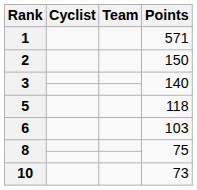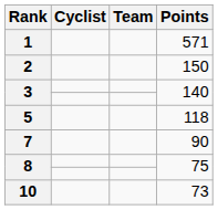 <table class="wikitable">
 <tr>
 <th scope="col">Rank</th>
 <th scope="col">Cyclist</th>
 <th scope="col">Team</th>
 <th scope="col">Points</th>
 </tr>
 <tr>
 <th scope="row">1</th>
 <td></td>
 <td></td>
 <td style="text-align:right;">571</td>
 </tr>
 <tr>
 <th scope="row">2</th>
 <td></td>
 <td></td>
 <td style="text-align:right;">150</td>
 </tr>
 <tr>
 <th scope="row" rowspan="2">3</th>
 <td></td>
 <td></td>
 <td style="text-align:right;" rowspan="2">140</td>
 </tr>
 <tr>
 <td></td>
 <td></td>
 </tr>
 <tr>
 <th scope="row">5</th>
 <td></td>
 <td></td>
 <td style="text-align:right;">118</td>
 </tr>
 <tr>
-<th scope="row">6</th>
+<th scope="row">7</th>
 <td></td>
 <td></td>
-<td style="text-align:right;">103</td>
+<td style="text-align:right;">90</td>
 </tr>
 <tr>
 <th scope="row" rowspan="2">8</th>
 <td></td>
 <td></td>
 <td style="text-align:right;" rowspan="2">75</td>
 </tr>
 <tr>
 <td></td>
 <td></td>
 </tr>
 <tr>
 <th scope="row">10</th>
 <td></td>
 <td></td>
 <td style="text-align:right;">73</td>
 </tr>
 </table>
